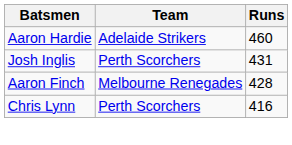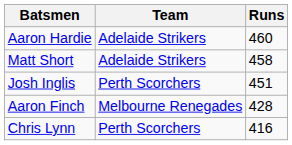 <table class="wikitable">
 <tr>
 <th>Batsmen</th>
 <th>Team</th>
 <th>Runs</th>
 </tr>
 <tr>
 <td><a href='#'>Aaron Hardie</a></td>
 <td><a href='#'>Adelaide Strikers</a></td>
 <td>460</td>
 </tr>
 <tr>
+<td><a href='#'>Matt Short</a></td>
+<td><a href='#'>Adelaide Strikers</a></td>
+<td>458</td>
+</tr>
+<tr>
 <td><a href='#'>Josh Inglis</a></td>
 <td><a href='#'>Perth Scorchers</a></td>
-<td>431</td>
+<td>451</td>
 </tr>
 <tr>
 <td><a href='#'>Aaron Finch</a></td>
 <td><a href='#'>Melbourne Renegades</a></td>
 <td>428</td>
 </tr>
 <tr>
 <td><a href='#'>Chris Lynn</a></td>
 <td><a href='#'>Perth Scorchers</a></td>
 <td>416</td>
 </tr>
 </table>
